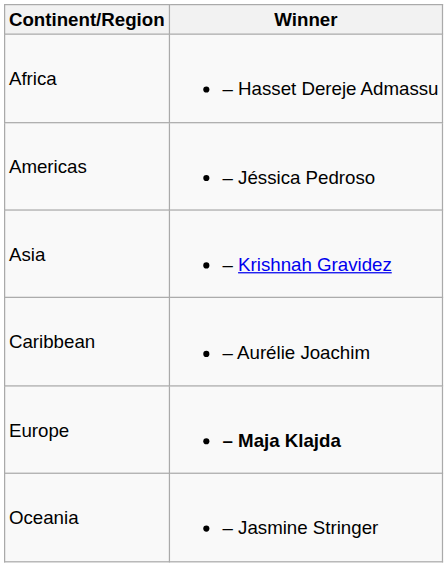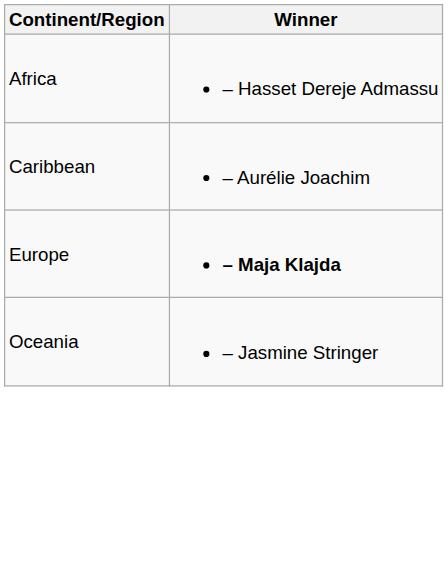 <table class="wikitable sortable" style="font-size:95%;">
 <tr>
 <th>Continent/Region</th>
 <th>Winner</th>
 </tr>
 <tr>
 <td>Africa</td>
 <td><br><ul><li> – Hasset Dereje Admassu</li></ul></td>
-</tr>
-<tr>
-<td>Americas</td>
-<td><br><ul><li> – Jéssica Pedroso</li></ul></td>
-</tr>
-<tr>
-<td>Asia</td>
-<td><br><ul><li> – <a href='#'>Krishnah Gravidez</a></li></ul></td>
 </tr>
 <tr>
 <td>Caribbean</td>
 <td><br><ul><li> – Aurélie Joachim</li></ul></td>
 </tr>
 <tr>
 <td>Europe</td>
 <td><strong><br><ul><li> – Maja Klajda</li></ul></strong></td>
 </tr>
 <tr>
 <td>Oceania</td>
 <td><br><ul><li> – Jasmine Stringer</li></ul></td>
 </tr>
 </table>
